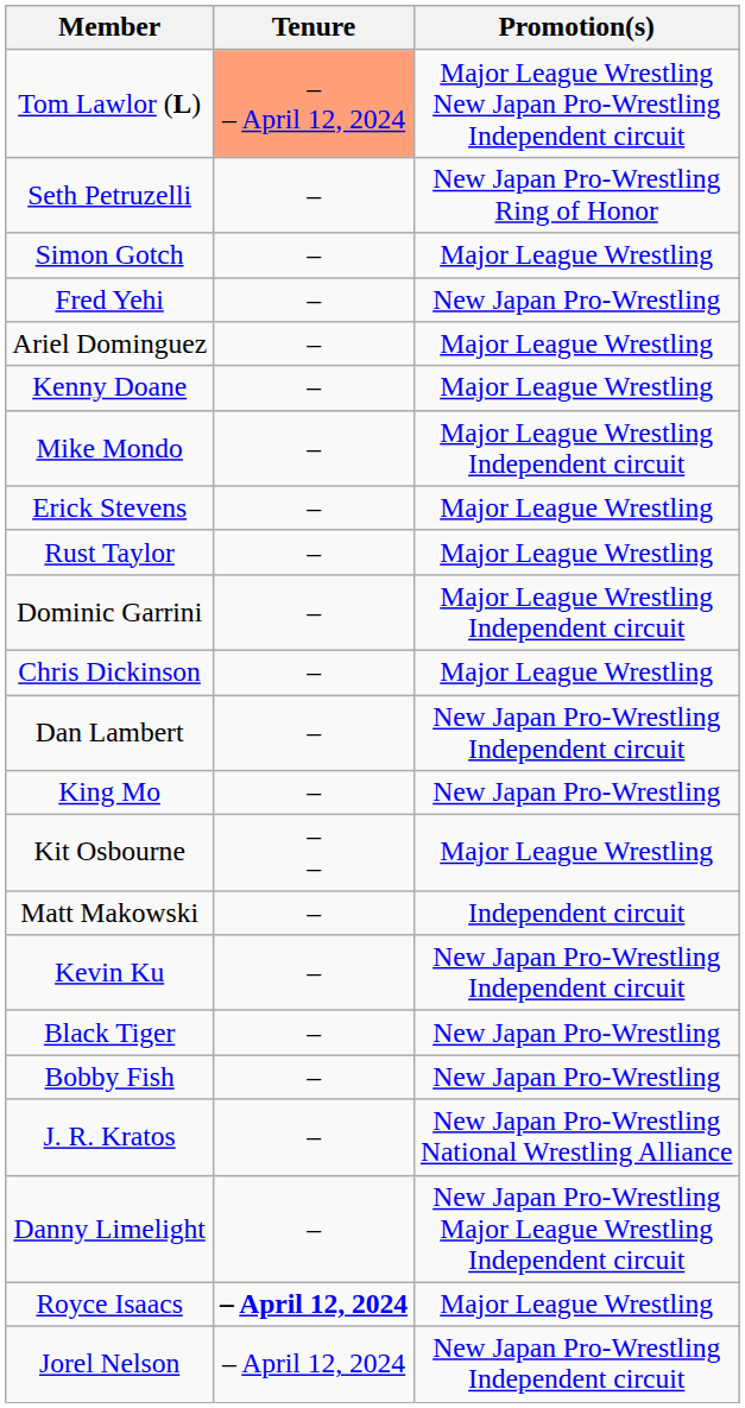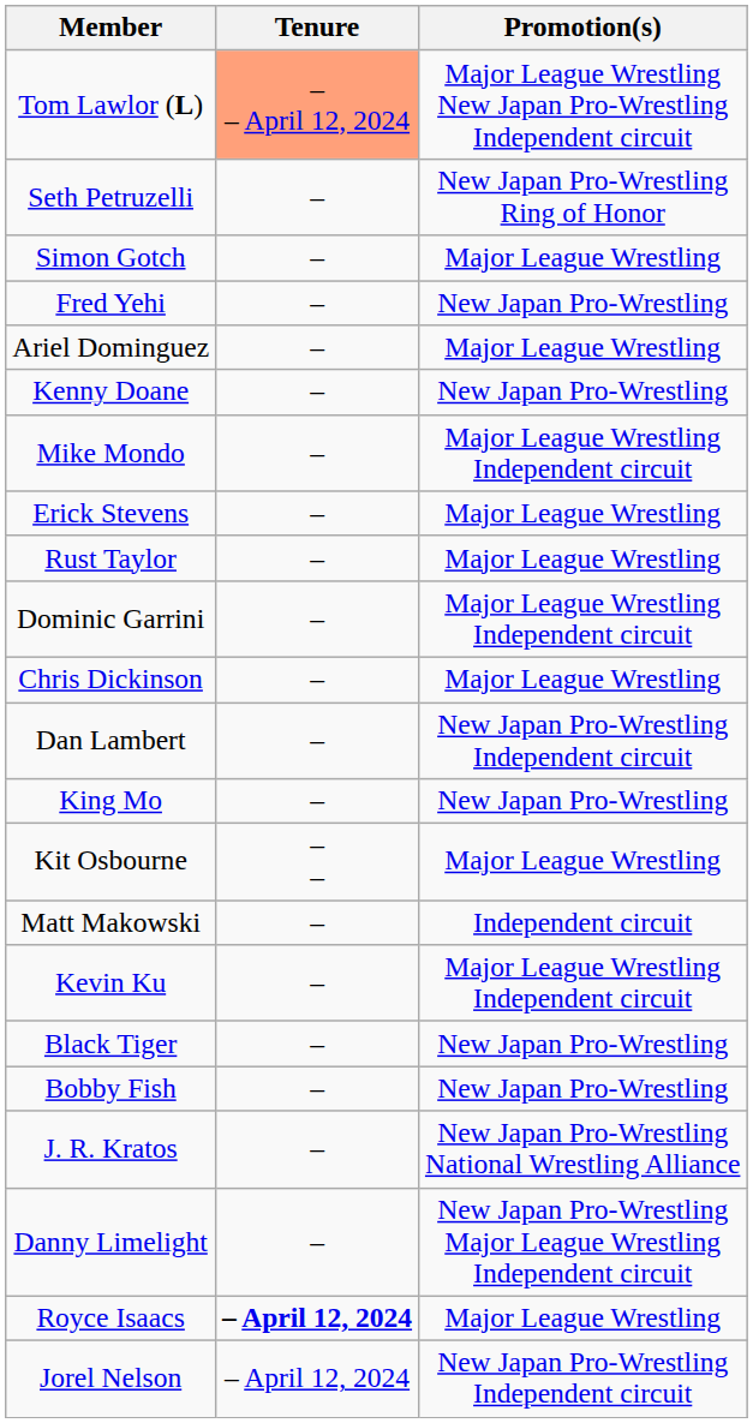 <table class="wikitable sortable" style="text-align:center;">
 <tr>
 <th>Member</th>
 <th>Tenure</th>
 <th>Promotion(s)</th>
 </tr>
 <tr>
 <td><a href='#'>Tom Lawlor</a> (<strong>L</strong>)</td>
 <td style="background: lightsalmon;"> – <br> – <a href='#'>April 12, 2024</a></td>
 <td><a href='#'>Major League Wrestling</a><br><a href='#'>New Japan Pro-Wrestling</a><br><a href='#'>Independent circuit</a></td>
 </tr>
 <tr>
 <td><a href='#'>Seth Petruzelli</a></td>
 <td> – </td>
 <td><a href='#'>New Japan Pro-Wrestling</a><br><a href='#'>Ring of Honor</a></td>
 </tr>
 <tr>
 <td><a href='#'>Simon Gotch</a></td>
 <td> – </td>
 <td><a href='#'>Major League Wrestling</a></td>
 </tr>
 <tr>
 <td><a href='#'>Fred Yehi</a></td>
 <td> – </td>
 <td><a href='#'>New Japan Pro-Wrestling</a></td>
 </tr>
 <tr>
 <td>Ariel Dominguez</td>
 <td> – </td>
 <td><a href='#'>Major League Wrestling</a></td>
 </tr>
 <tr>
 <td><a href='#'>Kenny Doane</a></td>
 <td> – </td>
-<td><a href='#'>Major League Wrestling</a></td>
+<td><a href='#'>New Japan Pro-Wrestling</a></td>
 </tr>
 <tr>
 <td><a href='#'>Mike Mondo</a></td>
 <td> – </td>
 <td><a href='#'>Major League Wrestling</a><br><a href='#'>Independent circuit</a></td>
 </tr>
 <tr>
 <td><a href='#'>Erick Stevens</a></td>
 <td> – </td>
 <td><a href='#'>Major League Wrestling</a></td>
 </tr>
 <tr>
 <td><a href='#'>Rust Taylor</a></td>
 <td> – </td>
 <td><a href='#'>Major League Wrestling</a></td>
 </tr>
 <tr>
 <td>Dominic Garrini</td>
 <td> – </td>
 <td><a href='#'>Major League Wrestling</a><br><a href='#'>Independent circuit</a></td>
 </tr>
 <tr>
 <td><a href='#'>Chris Dickinson</a></td>
 <td>– </td>
 <td><a href='#'>Major League Wrestling</a></td>
 </tr>
 <tr>
 <td>Dan Lambert</td>
 <td> – </td>
 <td><a href='#'>New Japan Pro-Wrestling</a><br><a href='#'>Independent circuit</a></td>
 </tr>
 <tr>
 <td><a href='#'>King Mo</a></td>
 <td> – </td>
 <td><a href='#'>New Japan Pro-Wrestling</a></td>
 </tr>
 <tr>
 <td>Kit Osbourne</td>
 <td> – <br>  – </td>
 <td><a href='#'>Major League Wrestling</a></td>
 </tr>
 <tr>
 <td>Matt Makowski</td>
 <td> – </td>
 <td><a href='#'>Independent circuit</a></td>
 </tr>
 <tr>
 <td><a href='#'>Kevin Ku</a></td>
 <td> – </td>
-<td><a href='#'>New Japan Pro-Wrestling</a><br><a href='#'>Independent circuit</a></td>
+<td><a href='#'>Major League Wrestling</a><br><a href='#'>Independent circuit</a></td>
 </tr>
 <tr>
 <td><a href='#'>Black Tiger</a></td>
 <td> – </td>
 <td><a href='#'>New Japan Pro-Wrestling</a></td>
 </tr>
 <tr>
 <td><a href='#'>Bobby Fish</a></td>
 <td> – </td>
 <td><a href='#'>New Japan Pro-Wrestling</a></td>
 </tr>
 <tr>
 <td><a href='#'>J. R. Kratos</a></td>
 <td> – </td>
 <td><a href='#'>New Japan Pro-Wrestling</a><br><a href='#'>National Wrestling Alliance</a></td>
 </tr>
 <tr>
 <td><a href='#'>Danny Limelight</a></td>
 <td> – </td>
 <td><a href='#'>New Japan Pro-Wrestling</a><br><a href='#'>Major League Wrestling</a><br><a href='#'>Independent circuit</a></td>
 </tr>
 <tr>
 <td><a href='#'>Royce Isaacs</a></td>
 <td><strong> – <a href='#'>April 12, 2024</a></strong></td>
 <td><a href='#'>Major League Wrestling</a></td>
 </tr>
 <tr>
 <td><a href='#'>Jorel Nelson</a></td>
 <td> – <a href='#'>April 12, 2024</a></td>
 <td><a href='#'>New Japan Pro-Wrestling</a><br><a href='#'>Independent circuit</a></td>
 </tr>
 </table>
